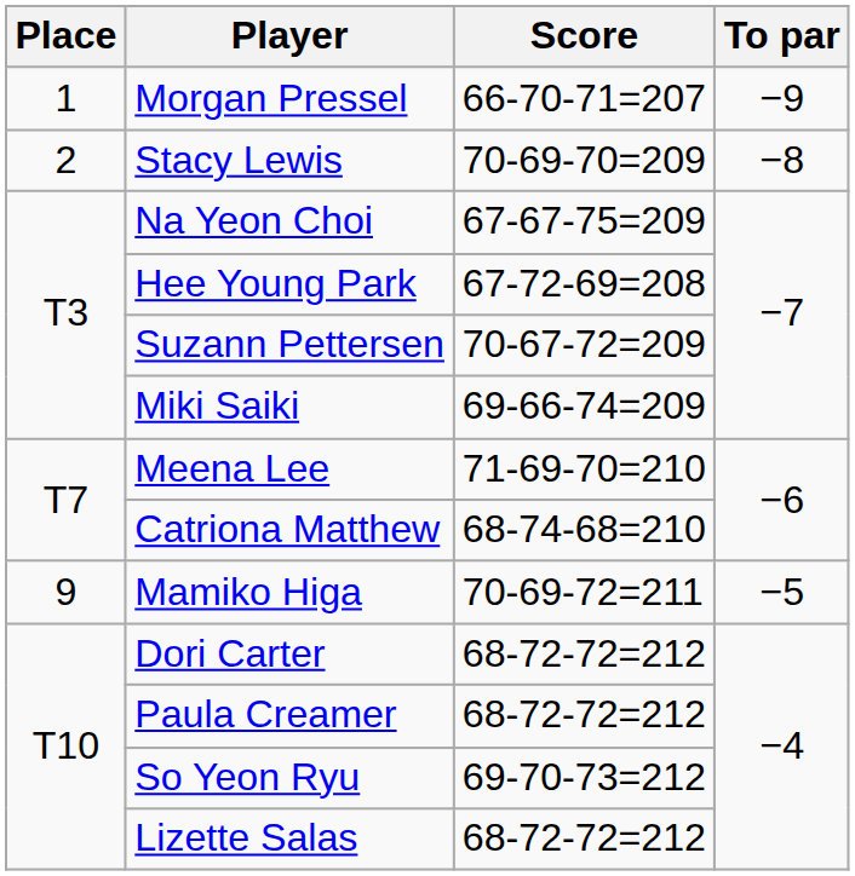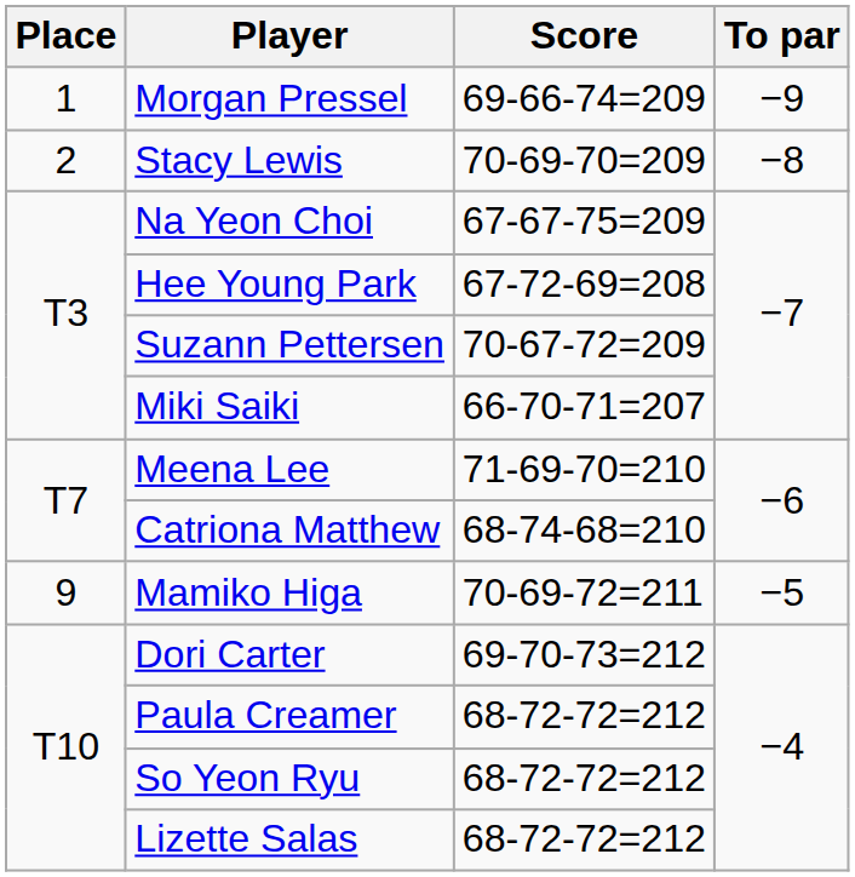 <table class="wikitable">
 <tr>
 <th>Place</th>
 <th>Player</th>
 <th>Score</th>
 <th>To par</th>
 </tr>
 <tr>
 <td align=center>1</td>
 <td> <a href='#'>Morgan Pressel</a></td>
-<td>66-70-71=207</td>
+<td>69-66-74=209</td>
 <td align=center>−9</td>
 </tr>
 <tr>
 <td align=center>2</td>
 <td> <a href='#'>Stacy Lewis</a></td>
 <td>70-69-70=209</td>
 <td align=center>−8</td>
 </tr>
 <tr>
 <td align=center rowspan=4>T3</td>
 <td> <a href='#'>Na Yeon Choi</a></td>
 <td>67-67-75=209</td>
 <td align=center rowspan=4>−7</td>
 </tr>
 <tr>
 <td> <a href='#'>Hee Young Park</a></td>
 <td>67-72-69=208</td>
 </tr>
 <tr>
 <td> <a href='#'>Suzann Pettersen</a></td>
 <td>70-67-72=209</td>
 </tr>
 <tr>
 <td> <a href='#'>Miki Saiki</a></td>
-<td>69-66-74=209</td>
+<td>66-70-71=207</td>
 </tr>
 <tr>
 <td align=center rowspan=2>T7</td>
 <td> <a href='#'>Meena Lee</a></td>
 <td>71-69-70=210</td>
 <td align=center rowspan=2>−6</td>
 </tr>
 <tr>
 <td> <a href='#'>Catriona Matthew</a></td>
 <td>68-74-68=210</td>
 </tr>
 <tr>
 <td align=center>9</td>
 <td> <a href='#'>Mamiko Higa</a></td>
 <td>70-69-72=211</td>
 <td align=center>−5</td>
 </tr>
 <tr>
 <td align=center rowspan=4>T10</td>
 <td> <a href='#'>Dori Carter</a></td>
-<td>68-72-72=212</td>
+<td>69-70-73=212</td>
 <td align=center rowspan=4>−4</td>
 </tr>
 <tr>
 <td> <a href='#'>Paula Creamer</a></td>
 <td>68-72-72=212</td>
 </tr>
 <tr>
 <td> <a href='#'>So Yeon Ryu</a></td>
-<td>69-70-73=212</td>
+<td>68-72-72=212</td>
 </tr>
 <tr>
 <td> <a href='#'>Lizette Salas</a></td>
 <td>68-72-72=212</td>
 </tr>
 </table>
